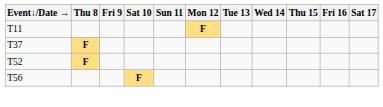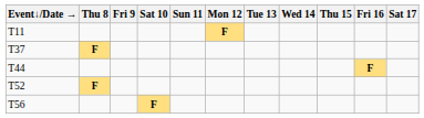 <table class="wikitable" style="margin:0.5em auto; font-size:90%; line-height:1.25em;">
 <tr align="center">
 <th>Event↓/Date →</th>
 <th>Thu 8</th>
 <th>Fri 9</th>
 <th>Sat 10</th>
 <th>Sun 11</th>
 <th>Mon 12</th>
 <th>Tue 13</th>
 <th>Wed 14</th>
 <th>Thu 15</th>
 <th>Fri 16</th>
 <th>Sat 17</th>
 </tr>
 <tr align="center">
 <td align="left">T11</td>
 <td></td>
 <td></td>
 <td></td>
 <td></td>
 <td bgcolor="#FFDF80"><strong>F</strong></td>
 <td></td>
 <td></td>
 <td></td>
 <td></td>
 <td></td>
 </tr>
 <tr align="center">
 <td align="left">T37</td>
 <td bgcolor="#FFDF80"><strong>F</strong></td>
 <td></td>
 <td></td>
 <td></td>
 <td></td>
 <td></td>
 <td></td>
 <td></td>
 <td></td>
 <td></td>
 </tr>
 <tr align="center">
+<td align="left">T44</td>
+<td></td>
+<td></td>
+<td></td>
+<td></td>
+<td></td>
+<td></td>
+<td></td>
+<td></td>
+<td bgcolor="#FFDF80"><strong>F</strong></td>
+<td></td>
+</tr>
+<tr align="center">
 <td align="left">T52</td>
 <td bgcolor="#FFDF80"><strong>F</strong></td>
 <td></td>
 <td></td>
 <td></td>
 <td></td>
 <td></td>
 <td></td>
 <td></td>
 <td></td>
 <td></td>
 </tr>
 <tr align="center">
 <td align="left">T56</td>
 <td></td>
 <td></td>
 <td bgcolor="#FFDF80"><strong>F</strong></td>
 <td></td>
 <td></td>
 <td></td>
 <td></td>
 <td></td>
 <td></td>
 <td></td>
 </tr>
 </table>
